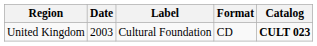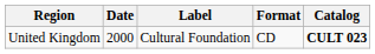 <table class="wikitable">
 <tr>
 <th>Region</th>
 <th>Date</th>
 <th>Label</th>
 <th>Format</th>
 <th>Catalog</th>
 </tr>
 <tr>
 <td>United Kingdom</td>
-<td>2003</td>
+<td>2000</td>
 <td>Cultural Foundation</td>
 <td>CD</td>
 <td><strong>CULT 023</strong></td>
 </tr>
 </table>
